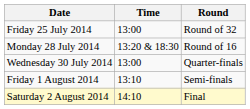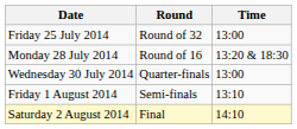 <table class="wikitable">
 <tr>
 <th>Date</th>
+<th>Round</th>
 <th>Time</th>
-<th>Round</th>
 </tr>
 <tr>
 <td>Friday 25 July 2014</td>
+<td>Round of 32</td>
 <td>13:00</td>
-<td>Round of 32</td>
 </tr>
 <tr>
 <td>Monday 28 July 2014</td>
+<td>Round of 16</td>
 <td>13:20 & 18:30</td>
-<td>Round of 16</td>
 </tr>
 <tr>
 <td>Wednesday 30 July 2014</td>
+<td>Quarter-finals</td>
 <td>13:00</td>
-<td>Quarter-finals</td>
 </tr>
 <tr>
 <td>Friday 1 August 2014</td>
+<td>Semi-finals</td>
 <td>13:10</td>
-<td>Semi-finals</td>
 </tr>
 <tr>
 <td style=background:lemonchiffon>Saturday 2 August 2014</td>
+<td style=background:lemonchiffon>Final</td>
 <td style=background:lemonchiffon>14:10</td>
-<td style=background:lemonchiffon>Final</td>
 </tr>
 </table>
